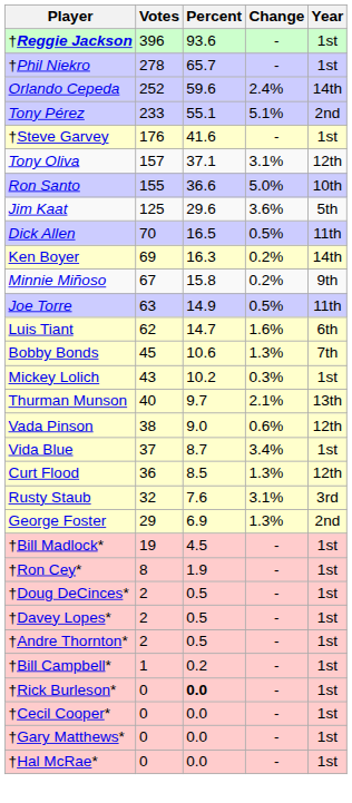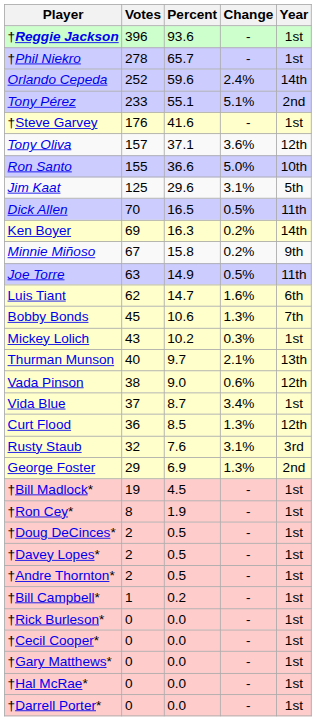 <table class="wikitable sortable">
 <tr>
 <th>Player</th>
 <th>Votes</th>
 <th>Percent</th>
 <th>Change</th>
 <th>Year</th>
 </tr>
 <tr bgcolor="#ccffcc">
 <td>†<strong><em><a href='#'>Reggie Jackson</a></em></strong></td>
 <td>396</td>
 <td>93.6</td>
 <td align=center>-</td>
 <td align="center">1st</td>
 </tr>
 <tr bgcolor="#ccccff">
 <td>†<em><a href='#'>Phil Niekro</a></em></td>
 <td>278</td>
 <td>65.7</td>
 <td align=center>-</td>
 <td align="center">1st</td>
 </tr>
 <tr bgcolor="#ccccff">
 <td><em><a href='#'>Orlando Cepeda</a></em></td>
 <td>252</td>
 <td>59.6</td>
 <td align="left"> 2.4%</td>
 <td align="center">14th</td>
 </tr>
 <tr bgcolor="#ccccff">
 <td><em><a href='#'>Tony Pérez</a></em></td>
 <td>233</td>
 <td>55.1</td>
 <td align="left"> 5.1%</td>
 <td align="center">2nd</td>
 </tr>
 <tr bgcolor="#ffffcc">
 <td>†<a href='#'>Steve Garvey</a></td>
 <td>176</td>
 <td>41.6</td>
 <td align=center>-</td>
 <td align="center">1st</td>
 </tr>
 <tr -bgcolor="#ccccff">
 <td><em><a href='#'>Tony Oliva</a></em></td>
 <td>157</td>
 <td>37.1</td>
-<td align="left"> 3.1%</td>
+<td align="left"> 3.6%</td>
 <td align="center">12th</td>
 </tr>
 <tr bgcolor="#ccccff">
 <td><em><a href='#'>Ron Santo</a></em></td>
 <td>155</td>
 <td>36.6</td>
 <td align="left"> 5.0%</td>
 <td align="center">10th</td>
 </tr>
 <tr -bgcolor="#ccccff">
 <td><em><a href='#'>Jim Kaat</a></em></td>
 <td>125</td>
 <td>29.6</td>
-<td align="left"> 3.6%</td>
+<td align="left"> 3.1%</td>
 <td align="center">5th</td>
 </tr>
 <tr bgcolor="#ccccff">
 <td><em><a href='#'>Dick Allen</a></em></td>
 <td>70</td>
 <td>16.5</td>
 <td align="left"> 0.5%</td>
 <td align="center">11th</td>
 </tr>
 <tr bgcolor="#ffffcc">
 <td><a href='#'>Ken Boyer</a></td>
 <td>69</td>
 <td>16.3</td>
 <td align="left"> 0.2%</td>
 <td align="center">14th</td>
 </tr>
 <tr -bgcolor="#ccccff">
 <td><em><a href='#'>Minnie Miñoso</a></em></td>
 <td>67</td>
 <td>15.8</td>
 <td align="left"> 0.2%</td>
 <td align="center">9th</td>
 </tr>
 <tr bgcolor="#ccccff">
 <td><em><a href='#'>Joe Torre</a></em></td>
 <td>63</td>
 <td>14.9</td>
 <td align="left"> 0.5%</td>
 <td align="center">11th</td>
 </tr>
 <tr bgcolor="#ffffcc">
 <td><a href='#'>Luis Tiant</a></td>
 <td>62</td>
 <td>14.7</td>
 <td align="left"> 1.6%</td>
 <td align="center">6th</td>
 </tr>
 <tr bgcolor="#ffffcc">
 <td><a href='#'>Bobby Bonds</a></td>
 <td>45</td>
 <td>10.6</td>
 <td align="left"> 1.3%</td>
 <td align="center">7th</td>
 </tr>
 <tr bgcolor="#ffffcc">
 <td><a href='#'>Mickey Lolich</a></td>
 <td>43</td>
 <td>10.2</td>
 <td align="left"> 0.3%</td>
 <td align="center">1st</td>
 </tr>
 <tr bgcolor="#ffffcc">
 <td><a href='#'>Thurman Munson</a></td>
 <td>40</td>
 <td>9.7</td>
 <td align="left"> 2.1%</td>
 <td align="center">13th</td>
 </tr>
 <tr bgcolor="#ffffcc">
 <td><a href='#'>Vada Pinson</a></td>
 <td>38</td>
 <td>9.0</td>
 <td align="left"> 0.6%</td>
 <td align="center">12th</td>
 </tr>
 <tr bgcolor="#ffffcc">
 <td><a href='#'>Vida Blue</a></td>
 <td>37</td>
 <td>8.7</td>
 <td align="left"> 3.4%</td>
 <td align="center">1st</td>
 </tr>
 <tr bgcolor="#ffffcc">
 <td><a href='#'>Curt Flood</a></td>
 <td>36</td>
 <td>8.5</td>
 <td align="left"> 1.3%</td>
 <td align="center">12th</td>
 </tr>
 <tr bgcolor="#ffffcc">
 <td><a href='#'>Rusty Staub</a></td>
 <td>32</td>
 <td>7.6</td>
 <td align="left"> 3.1%</td>
 <td align="center">3rd</td>
 </tr>
 <tr bgcolor="#ffffcc">
 <td><a href='#'>George Foster</a></td>
 <td>29</td>
 <td>6.9</td>
 <td align="left"> 1.3%</td>
 <td align="center">2nd</td>
 </tr>
 <tr bgcolor="#ffcccc">
 <td>†<a href='#'>Bill Madlock</a>*</td>
 <td>19</td>
 <td>4.5</td>
 <td align=center>-</td>
 <td align="center">1st</td>
 </tr>
 <tr bgcolor="#ffcccc">
 <td>†<a href='#'>Ron Cey</a>*</td>
 <td>8</td>
 <td>1.9</td>
 <td align=center>-</td>
 <td align="center">1st</td>
 </tr>
 <tr bgcolor="#ffcccc">
 <td>†<a href='#'>Doug DeCinces</a>*</td>
 <td>2</td>
 <td>0.5</td>
 <td align=center>-</td>
 <td align="center">1st</td>
 </tr>
 <tr bgcolor="#ffcccc">
 <td>†<a href='#'>Davey Lopes</a>*</td>
 <td>2</td>
 <td>0.5</td>
 <td align=center>-</td>
 <td align="center">1st</td>
 </tr>
 <tr bgcolor="#ffcccc">
 <td>†<a href='#'>Andre Thornton</a>*</td>
 <td>2</td>
 <td>0.5</td>
 <td align=center>-</td>
 <td align="center">1st</td>
 </tr>
 <tr bgcolor="#ffcccc">
 <td>†<a href='#'>Bill Campbell</a>*</td>
 <td>1</td>
 <td>0.2</td>
 <td align=center>-</td>
 <td align="center">1st</td>
 </tr>
 <tr bgcolor="#ffcccc">
 <td>†<a href='#'>Rick Burleson</a>*</td>
 <td>0</td>
-<td><strong>0.0</strong></td>
+<td>0.0</td>
 <td align=center>-</td>
 <td align="center">1st</td>
 </tr>
 <tr bgcolor="#ffcccc">
 <td>†<a href='#'>Cecil Cooper</a>*</td>
 <td>0</td>
 <td>0.0</td>
 <td align=center>-</td>
 <td align="center">1st</td>
 </tr>
 <tr bgcolor="#ffcccc">
 <td>†<a href='#'>Gary Matthews</a>*</td>
 <td>0</td>
 <td>0.0</td>
 <td align=center>-</td>
 <td align="center">1st</td>
 </tr>
 <tr bgcolor="#ffcccc">
 <td>†<a href='#'>Hal McRae</a>*</td>
 <td>0</td>
 <td>0.0</td>
 <td align=center>-</td>
 <td align="center">1st</td>
 </tr>
+<tr bgcolor="#ffcccc">
+<td>†<a href='#'>Darrell Porter</a>*</td>
+<td>0</td>
+<td>0.0</td>
+<td align=center>-</td>
+<td align="center">1st</td>
+</tr>
 </table>
